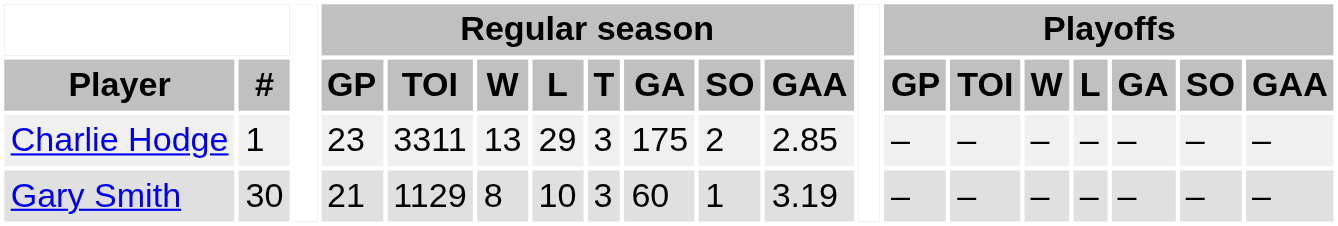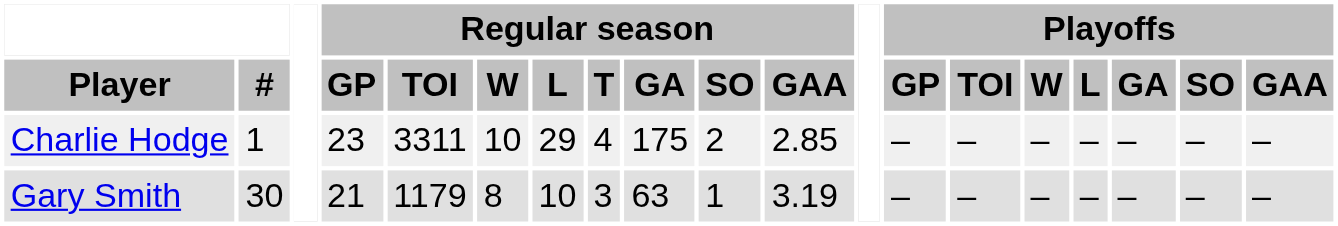 <table BORDER="0" CELLPADDING="3" CELLSPACING="2" ID="Table1">
 <tr ALIGN="center" bgcolor="#c0c0c0">
 <th ALIGN="center" colspan="2" bgcolor="#ffffff"> </th>
 <th ALIGN="center" rowspan="99" bgcolor="#ffffff"> </th>
 <th ALIGN="center" colspan="8">Regular season</th>
 <th ALIGN="center" rowspan="99" bgcolor="#ffffff"> </th>
 <th ALIGN="center" colspan="7">Playoffs</th>
 </tr>
 <tr ALIGN="center" bgcolor="#c0c0c0">
 <th ALIGN="center">Player</th>
 <th ALIGN="center">#</th>
 <th ALIGN="center">GP</th>
 <th ALIGN="center">TOI</th>
 <th ALIGN="center">W</th>
 <th ALIGN="center">L</th>
 <th ALIGN="center">T</th>
 <th ALIGN="center">GA</th>
 <th ALIGN="center">SO</th>
 <th ALIGN="center">GAA</th>
 <th ALIGN="center">GP</th>
 <th ALIGN="center">TOI</th>
 <th ALIGN="center">W</th>
 <th ALIGN="center">L</th>
 <th ALIGN="center">GA</th>
 <th ALIGN="center">SO</th>
 <th ALIGN="center">GAA</th>
 </tr>
 <tr bgcolor="#f0f0f0">
 <td><a href='#'>Charlie Hodge</a></td>
 <td>1</td>
 <td>23</td>
 <td>3311</td>
-<td>13</td>
+<td>10</td>
 <td>29</td>
-<td>3</td>
+<td>4</td>
 <td>175</td>
 <td>2</td>
 <td>2.85</td>
 <td>–</td>
 <td>–</td>
 <td>–</td>
 <td>–</td>
 <td>–</td>
 <td>–</td>
 <td>–</td>
 </tr>
 <tr bgcolor="#e0e0e0">
 <td><a href='#'>Gary Smith</a></td>
 <td>30</td>
 <td>21</td>
-<td>1129</td>
+<td>1179</td>
 <td>8</td>
 <td>10</td>
 <td>3</td>
-<td>60</td>
+<td>63</td>
 <td>1</td>
 <td>3.19</td>
 <td>–</td>
 <td>–</td>
 <td>–</td>
 <td>–</td>
 <td>–</td>
 <td>–</td>
 <td>–</td>
 </tr>
 </table>
